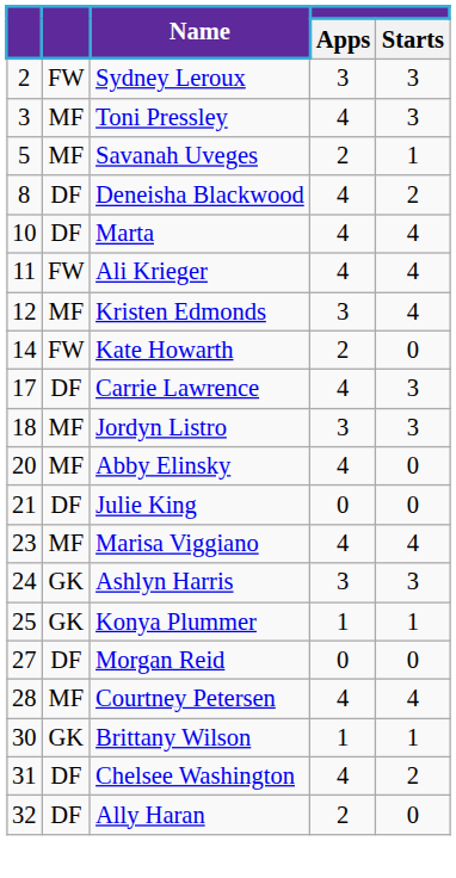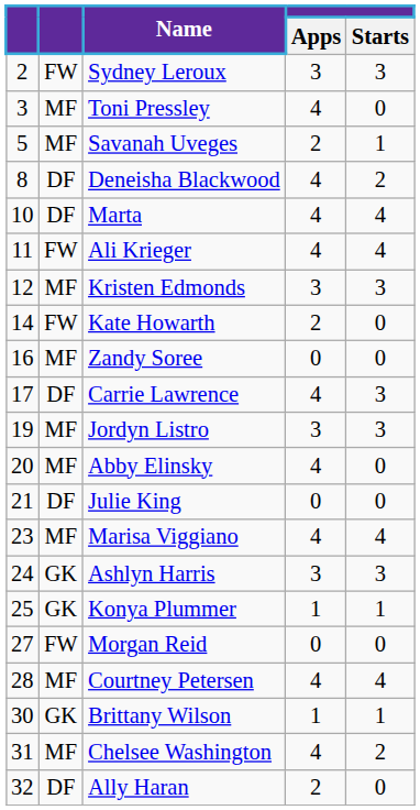 <table class="wikitable sortable" style="text-align:center;">
 <tr>
 <th rowspan="2" style="background:#5E299A; color:white; border:2px solid #3aadd9;"></th>
 <th rowspan="2" style="background:#5E299A; color:white; border:2px solid #3aadd9;"></th>
 <th rowspan="2" style="background:#5E299A; color:white; border:2px solid #3aadd9;">Name</th>
 <th colspan="2" style="width:60px; background:#5E299A; color:white; border:2px solid #3aadd9;"></th>
 </tr>
 <tr>
 <th>Apps</th>
 <th>Starts</th>
 </tr>
 <tr>
 <td>2</td>
 <td>FW</td>
 <td align="left"> <a href='#'>Sydney Leroux</a></td>
 <td>3</td>
 <td>3</td>
 </tr>
 <tr>
 <td>3</td>
 <td>MF</td>
 <td align="left"> <a href='#'>Toni Pressley</a></td>
 <td>4</td>
-<td>3</td>
+<td>0</td>
 </tr>
 <tr>
 <td>5</td>
 <td>MF</td>
 <td align="left"> <a href='#'>Savanah Uveges</a></td>
 <td>2</td>
 <td>1</td>
 </tr>
 <tr>
 <td>8</td>
 <td>DF</td>
 <td align="left"> <a href='#'>Deneisha Blackwood</a></td>
 <td>4</td>
 <td>2</td>
 </tr>
 <tr>
 <td>10</td>
 <td>DF</td>
 <td align="left"> <a href='#'>Marta</a></td>
 <td>4</td>
 <td>4</td>
 </tr>
 <tr>
 <td>11</td>
 <td>FW</td>
 <td align="left"> <a href='#'>Ali Krieger</a></td>
 <td>4</td>
 <td>4</td>
 </tr>
 <tr>
 <td>12</td>
 <td>MF</td>
 <td align="left"> <a href='#'>Kristen Edmonds</a></td>
 <td>3</td>
-<td>4</td>
+<td>3</td>
 </tr>
 <tr>
 <td>14</td>
 <td>FW</td>
 <td align="left"> <a href='#'>Kate Howarth</a></td>
 <td>2</td>
+<td>0</td>
+</tr>
+<tr>
+<td>16</td>
+<td>MF</td>
+<td align="left"> <a href='#'>Zandy Soree</a></td>
+<td>0</td>
 <td>0</td>
 </tr>
 <tr>
 <td>17</td>
 <td>DF</td>
 <td align="left"> <a href='#'>Carrie Lawrence</a></td>
 <td>4</td>
 <td>3</td>
 </tr>
 <tr>
-<td>18</td>
+<td>19</td>
 <td>MF</td>
 <td align="left"> <a href='#'>Jordyn Listro</a></td>
 <td>3</td>
 <td>3</td>
 </tr>
 <tr>
 <td>20</td>
 <td>MF</td>
 <td align="left"> <a href='#'>Abby Elinsky</a></td>
 <td>4</td>
 <td>0</td>
 </tr>
 <tr>
 <td>21</td>
 <td>DF</td>
 <td align="left"> <a href='#'>Julie King</a></td>
 <td>0</td>
 <td>0</td>
 </tr>
 <tr>
 <td>23</td>
 <td>MF</td>
 <td align="left"> <a href='#'>Marisa Viggiano</a></td>
 <td>4</td>
 <td>4</td>
 </tr>
 <tr>
 <td>24</td>
 <td>GK</td>
 <td align="left"> <a href='#'>Ashlyn Harris</a></td>
 <td>3</td>
 <td>3</td>
 </tr>
 <tr>
 <td>25</td>
 <td>GK</td>
 <td align="left"> <a href='#'>Konya Plummer</a></td>
 <td>1</td>
 <td>1</td>
 </tr>
 <tr>
 <td>27</td>
-<td>DF</td>
+<td>FW</td>
 <td align="left"> <a href='#'>Morgan Reid</a></td>
 <td>0</td>
 <td>0</td>
 </tr>
 <tr>
 <td>28</td>
 <td>MF</td>
 <td align="left"> <a href='#'>Courtney Petersen</a></td>
 <td>4</td>
 <td>4</td>
 </tr>
 <tr>
 <td>30</td>
 <td>GK</td>
 <td align="left"> <a href='#'>Brittany Wilson</a></td>
 <td>1</td>
 <td>1</td>
 </tr>
 <tr>
 <td>31</td>
-<td>DF</td>
+<td>MF</td>
 <td align="left"> <a href='#'>Chelsee Washington</a></td>
 <td>4</td>
 <td>2</td>
 </tr>
 <tr>
 <td>32</td>
 <td>DF</td>
 <td align="left"> <a href='#'>Ally Haran</a></td>
 <td>2</td>
 <td>0</td>
 </tr>
 </table>
